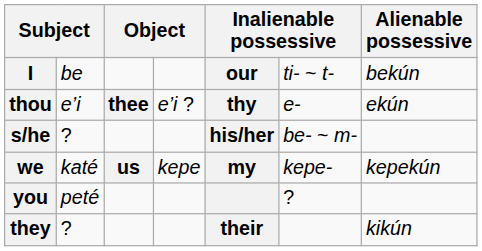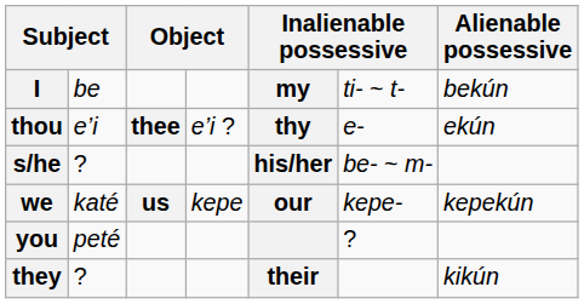 <table class="wikitable">
 <tr>
 <th colspan=2>Subject</th>
 <th colspan=2>Object</th>
 <th colspan=2>Inalienable <br>possessive</th>
 <th>Alienable <br>possessive</th>
 </tr>
 <tr>
 <th>I</th>
 <td><em>be</em></td>
 <td></td>
 <td></td>
-<th>our</th>
+<th>my</th>
 <td><em>ti-</em> ~ <em>t-</em></td>
 <td><em>bekún</em></td>
 </tr>
 <tr>
 <th>thou</th>
 <td><em>e’i</em></td>
 <th>thee</th>
 <td><em>e’i</em> ?</td>
 <th>thy</th>
 <td><em>e-</em></td>
 <td><em>ekún</em></td>
 </tr>
 <tr>
 <th>s/he</th>
 <td>?</td>
 <td></td>
 <td></td>
 <th>his/her</th>
 <td><em>be-</em> ~ <em>m-</em></td>
 <td></td>
 </tr>
 <tr>
 <th>we</th>
 <td><em>katé</em></td>
 <th>us</th>
 <td><em>kepe</em></td>
-<th>my</th>
+<th>our</th>
 <td><em>kepe-</em></td>
 <td><em>kepekún</em></td>
 </tr>
 <tr>
 <th>you</th>
 <td><em>peté</em></td>
 <td></td>
 <td></td>
 <th></th>
 <td>?</td>
 <td></td>
 </tr>
 <tr>
 <th>they</th>
 <td>?</td>
 <td></td>
 <td></td>
 <th>their</th>
 <td></td>
 <td><em>kikún</em></td>
 </tr>
 </table>
